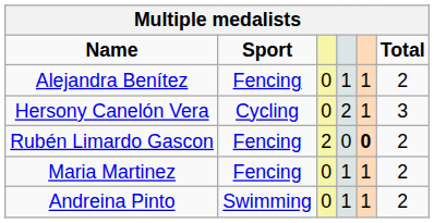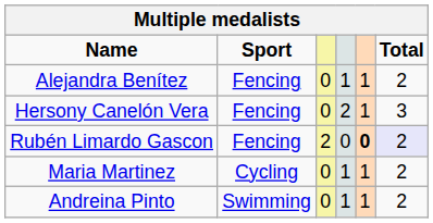 <table class="wikitable" style="font-size:85%; float:right;">
 <tr style="background:#efefef;">
 <th colspan=7>Multiple medalists</th>
 </tr>
 <tr align=center>
 <td><strong>Name</strong></td>
 <td><strong>Sport</strong></td>
 <td style="background:#f7f6a8;"></td>
 <td style="background:#dce5e5;"></td>
 <td style="background:#ffdab9;"></td>
 <td><strong>Total</strong></td>
 </tr>
 <tr align=center>
 <td><a href='#'>Alejandra Benítez</a></td>
 <td><a href='#'>Fencing</a></td>
 <td style="background:#f7f6a8;">0</td>
 <td style="background:#dce5e5;">1</td>
 <td style="background:#ffdab9;">1</td>
 <td>2</td>
 </tr>
 <tr align=center>
 <td><a href='#'>Hersony Canelón Vera</a></td>
-<td><a href='#'>Cycling</a></td>
+<td><a href='#'>Fencing</a></td>
 <td style="background:#f7f6a8;">0</td>
 <td style="background:#dce5e5;">2</td>
 <td style="background:#ffdab9;">1</td>
 <td>3</td>
 </tr>
 <tr align=center>
 <td><a href='#'>Rubén Limardo Gascon</a></td>
 <td><a href='#'>Fencing</a></td>
 <td style="background:#f7f6a8;">2</td>
 <td style="background:#dce5e5;">0</td>
 <td style="background:#ffdab9;"><strong>0</strong></td>
-<td>2</td>
+<td style="background: lavender;">2</td>
 </tr>
 <tr align=center>
 <td><a href='#'>Maria Martinez</a></td>
-<td><a href='#'>Fencing</a></td>
+<td><a href='#'>Cycling</a></td>
 <td style="background:#f7f6a8;">0</td>
 <td style="background:#dce5e5;">1</td>
 <td style="background:#ffdab9;">1</td>
 <td>2</td>
 </tr>
 <tr align=center>
 <td><a href='#'>Andreina Pinto</a></td>
 <td><a href='#'>Swimming</a></td>
 <td style="background:#f7f6a8;">0</td>
 <td style="background:#dce5e5;">1</td>
 <td style="background:#ffdab9;">1</td>
 <td>2</td>
 </tr>
 </table>
